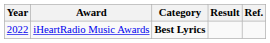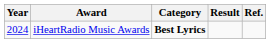 <table class="wikitable">
 <tr>
 <th>Year</th>
 <th>Award</th>
 <th>Category</th>
 <th>Result</th>
 <th>Ref.</th>
 </tr>
 <tr>
-<td><a href='#'>2022</a></td>
+<td><a href='#'>2024</a></td>
 <td><a href='#'>iHeartRadio Music Awards</a></td>
 <td><strong>Best Lyrics</strong></td>
 <td></td>
 <td></td>
 </tr>
 </table>
